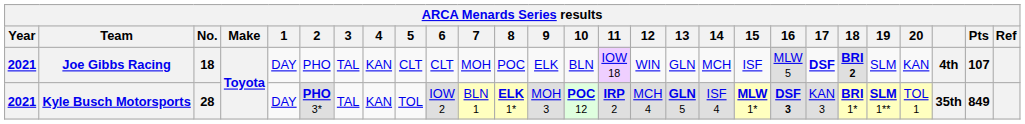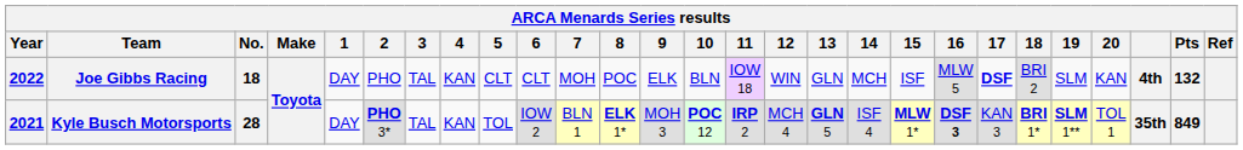 <table class="wikitable" style="text-align:center; font-size:75%">
 <tr>
 <th colspan=27><a href='#'>ARCA Menards Series</a> results</th>
 </tr>
 <tr>
 <th>Year</th>
 <th>Team</th>
 <th>No.</th>
 <th>Make</th>
 <th>1</th>
 <th>2</th>
 <th>3</th>
 <th>4</th>
 <th>5</th>
 <th>6</th>
 <th>7</th>
 <th>8</th>
 <th>9</th>
 <th>10</th>
 <th>11</th>
 <th>12</th>
 <th>13</th>
 <th>14</th>
 <th>15</th>
 <th>16</th>
 <th>17</th>
 <th>18</th>
 <th>19</th>
 <th>20</th>
 <th></th>
 <th>Pts</th>
 <th>Ref</th>
 </tr>
 <tr>
-<th><a href='#'>2021</a></th>
+<th><a href='#'>2022</a></th>
 <th><a href='#'>Joe Gibbs Racing</a></th>
 <th>18</th>
 <th rowspan=2><a href='#'>Toyota</a></th>
 <td><a href='#'>DAY</a></td>
 <td><a href='#'>PHO</a></td>
 <td><a href='#'>TAL</a></td>
 <td><a href='#'>KAN</a></td>
 <td><a href='#'>CLT</a></td>
 <td><a href='#'>CLT</a></td>
 <td><a href='#'>MOH</a></td>
 <td><a href='#'>POC</a></td>
 <td><a href='#'>ELK</a></td>
 <td><a href='#'>BLN</a></td>
 <td style="background:#EFCFFF;"><a href='#'>IOW</a><br><small>18</small></td>
 <td><a href='#'>WIN</a></td>
 <td><a href='#'>GLN</a></td>
 <td><a href='#'>MCH</a></td>
 <td><a href='#'>ISF</a></td>
 <td style="background:#DFDFDF;"><a href='#'>MLW</a><br><small>5</small></td>
 <td><strong><a href='#'>DSF</a></strong></td>
-<td style="background:#DFDFDF;"><strong><a href='#'>BRI</a><br><small>2</small></strong></td>
+<td style="background:#DFDFDF;"><a href='#'>BRI</a><br><small>2</small></td>
 <td><a href='#'>SLM</a></td>
 <td><a href='#'>KAN</a></td>
 <th>4th</th>
-<th>107</th>
+<th>132</th>
 <th></th>
 </tr>
 <tr>
 <th><a href='#'>2021</a></th>
 <th><a href='#'>Kyle Busch Motorsports</a></th>
 <th>28</th>
 <td><a href='#'>DAY</a></td>
 <td style="background:#DFDFDF;"><strong><a href='#'>PHO</a></strong><br><small>3*</small></td>
 <td><a href='#'>TAL</a></td>
 <td><a href='#'>KAN</a></td>
 <td><a href='#'>TOL</a></td>
 <td style="background:#DFDFDF;"><a href='#'>IOW</a><br><small>2</small></td>
 <td style="background:#FFFFBF;"><a href='#'>BLN</a><br><small>1</small></td>
 <td style="background:#FFFFBF;"><strong><a href='#'>ELK</a></strong><br><small>1*</small></td>
 <td style="background:#DFDFDF;"><a href='#'>MOH</a><br><small>3</small></td>
 <td style="background:#DFFFDF;"><strong><a href='#'>POC</a></strong><br><small>12</small></td>
 <td style="background:#DFDFDF;"><strong><a href='#'>IRP</a></strong><br><small>2</small></td>
 <td style="background:#DFDFDF;"><a href='#'>MCH</a><br><small>4</small></td>
 <td style="background:#DFDFDF;"><strong><a href='#'>GLN</a></strong><br><small>5</small></td>
 <td style="background:#DFDFDF;"><a href='#'>ISF</a><br><small>4</small></td>
 <td style="background:#FFFFBF;"><strong><a href='#'>MLW</a></strong><br><small>1*</small></td>
 <td style="background:#DFDFDF;"><strong><a href='#'>DSF</a><br><small>3</small></strong></td>
 <td style="background:#DFDFDF;"><a href='#'>KAN</a><br><small>3</small></td>
 <td style="background:#FFFFBF;"><strong><a href='#'>BRI</a></strong><br><small>1*</small></td>
 <td style="background:#FFFFBF;"><strong><a href='#'>SLM</a></strong><br><small>1**</small></td>
 <td style="background:#FFFFBF;"><a href='#'>TOL</a><br><small>1</small></td>
 <th>35th</th>
 <th>849</th>
 <th></th>
 </tr>
 </table>
